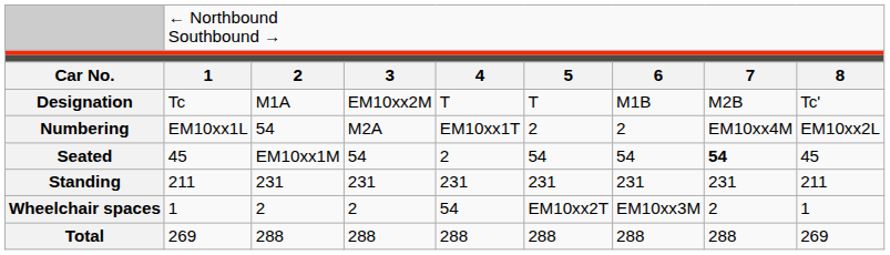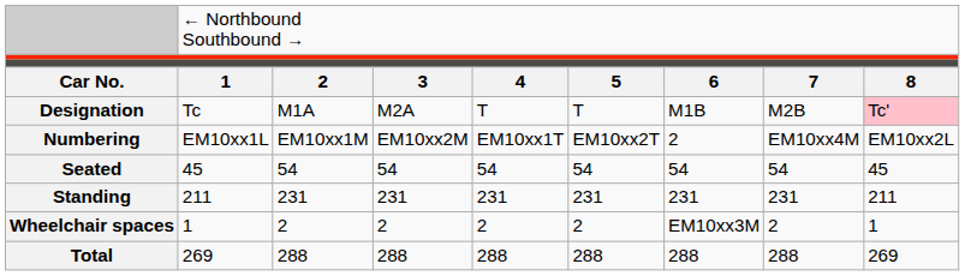 <table class="wikitable">
 <tr>
 <td style="background-color:#ccc;"> </td>
 <td colspan="8"><div>← Northbound</div><div>Southbound →</div></td>
 </tr>
 <tr style="line-height: 3.3px; background-color: #ff2400;">
 <td colspan="9" style="padding:0; border:0;"> </td>
 </tr>
 <tr style="line-height: 6.7px; background-color: #4c4c46;">
 <td colspan="9" style="padding:0; border:0;"> </td>
 </tr>
 <tr>
 <th>Car No.</th>
 <th>1</th>
 <th>2</th>
 <th>3</th>
 <th>4</th>
 <th>5</th>
 <th>6</th>
 <th>7</th>
 <th>8</th>
 </tr>
 <tr>
 <th>Designation</th>
 <td>Tc</td>
 <td>M1A</td>
-<td>EM10xx2M</td>
+<td>M2A</td>
 <td>T</td>
 <td>T</td>
 <td>M1B</td>
 <td>M2B</td>
-<td>Tc'</td>
+<td style="background: pink;">Tc'</td>
 </tr>
 <tr>
 <th>Numbering</th>
 <td>EM10xx1L</td>
-<td>54</td>
-<td>M2A</td>
+<td>EM10xx1M</td>
+<td>EM10xx2M</td>
 <td>EM10xx1T</td>
-<td>2</td>
+<td>EM10xx2T</td>
 <td>2</td>
 <td>EM10xx4M</td>
 <td>EM10xx2L</td>
 </tr>
 <tr>
 <th>Seated</th>
 <td>45</td>
-<td>EM10xx1M</td>
-<td>54</td>
-<td>2</td>
 <td>54</td>
 <td>54</td>
-<td><strong>54</strong></td>
+<td>54</td>
+<td>54</td>
+<td>54</td>
+<td>54</td>
 <td>45</td>
 </tr>
 <tr>
 <th>Standing</th>
 <td>211</td>
 <td>231</td>
 <td>231</td>
 <td>231</td>
 <td>231</td>
 <td>231</td>
 <td>231</td>
 <td>211</td>
 </tr>
 <tr>
 <th>Wheelchair spaces</th>
 <td>1</td>
 <td>2</td>
 <td>2</td>
-<td>54</td>
-<td>EM10xx2T</td>
+<td>2</td>
+<td>2</td>
 <td>EM10xx3M</td>
 <td>2</td>
 <td>1</td>
 </tr>
 <tr>
 <th>Total</th>
 <td>269</td>
 <td>288</td>
 <td>288</td>
 <td>288</td>
 <td>288</td>
 <td>288</td>
 <td>288</td>
 <td>269</td>
 </tr>
 </table>
